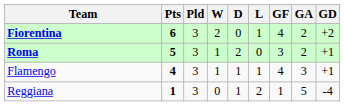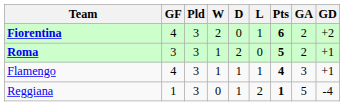 <table class="wikitable" style="text-align:center;">
 <tr>
 <th width=200>Team</th>
-<th width=20>Pts</th>
+<th width=20>GF</th>
 <th width=20>Pld</th>
 <th width=20>W</th>
 <th width=20>D</th>
 <th width=20>L</th>
-<th width=20>GF</th>
+<th width=20>Pts</th>
 <th width=20>GA</th>
 <th width=20>GD</th>
 </tr>
 <tr style="background:#ccffcc">
 <td style="text-align:left"><strong> <a href='#'>Fiorentina</a></strong></td>
-<td><strong>6</strong></td>
+<td>4</td>
 <td>3</td>
 <td>2</td>
 <td>0</td>
 <td>1</td>
-<td>4</td>
+<td><strong>6</strong></td>
 <td>2</td>
 <td>+2</td>
 </tr>
 <tr style="background:#ccffcc">
 <td style="text-align:left"><strong> <a href='#'>Roma</a></strong></td>
-<td><strong>5</strong></td>
+<td>3</td>
 <td>3</td>
 <td>1</td>
 <td>2</td>
 <td>0</td>
-<td>3</td>
+<td><strong>5</strong></td>
 <td>2</td>
 <td>+1</td>
 </tr>
 <tr>
 <td style="text-align:left"> <a href='#'>Flamengo</a></td>
-<td><strong>4</strong></td>
+<td>4</td>
 <td>3</td>
 <td>1</td>
 <td>1</td>
 <td>1</td>
-<td>4</td>
+<td><strong>4</strong></td>
 <td>3</td>
 <td>+1</td>
 </tr>
 <tr>
 <td style="text-align:left"> <a href='#'>Reggiana</a></td>
-<td><strong>1</strong></td>
+<td>1</td>
 <td>3</td>
 <td>0</td>
 <td>1</td>
 <td>2</td>
-<td>1</td>
+<td><strong>1</strong></td>
 <td>5</td>
 <td>-4</td>
 </tr>
 </table>
